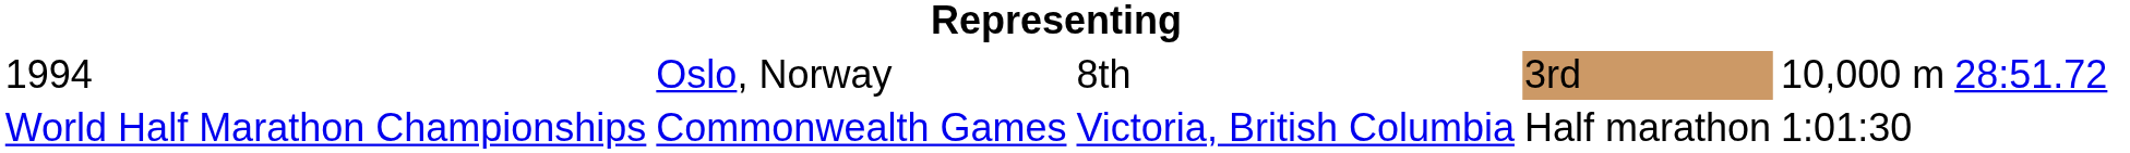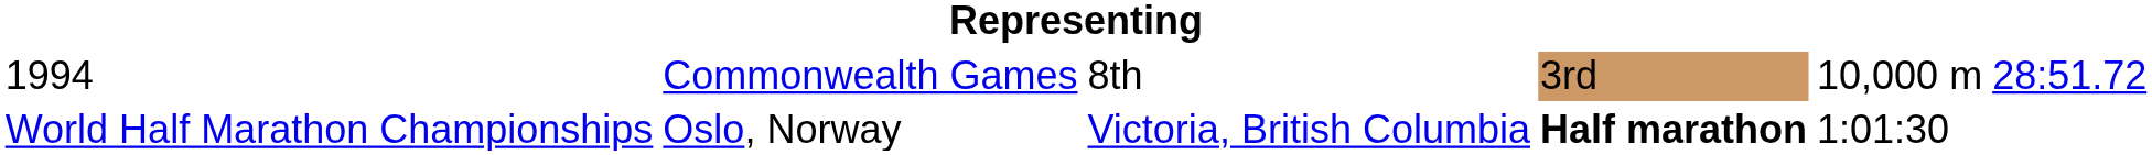 <table>
 <tr>
 <th colspan="6">Representing </th>
 </tr>
 <tr>
 <td>1994</td>
-<td><a href='#'>Oslo</a>, Norway</td>
+<td><a href='#'>Commonwealth Games</a></td>
 <td>8th</td>
 <td bgcolor="cc9966">3rd</td>
 <td>10,000 m</td>
 <td><a href='#'>28:51.72</a></td>
 </tr>
 <tr>
 <td><a href='#'>World Half Marathon Championships</a></td>
-<td><a href='#'>Commonwealth Games</a></td>
+<td><a href='#'>Oslo</a>, Norway</td>
 <td><a href='#'>Victoria, British Columbia</a></td>
-<td>Half marathon</td>
+<td><strong>Half marathon</strong></td>
 <td>1:01:30 </td>
 </tr>
 </table>
